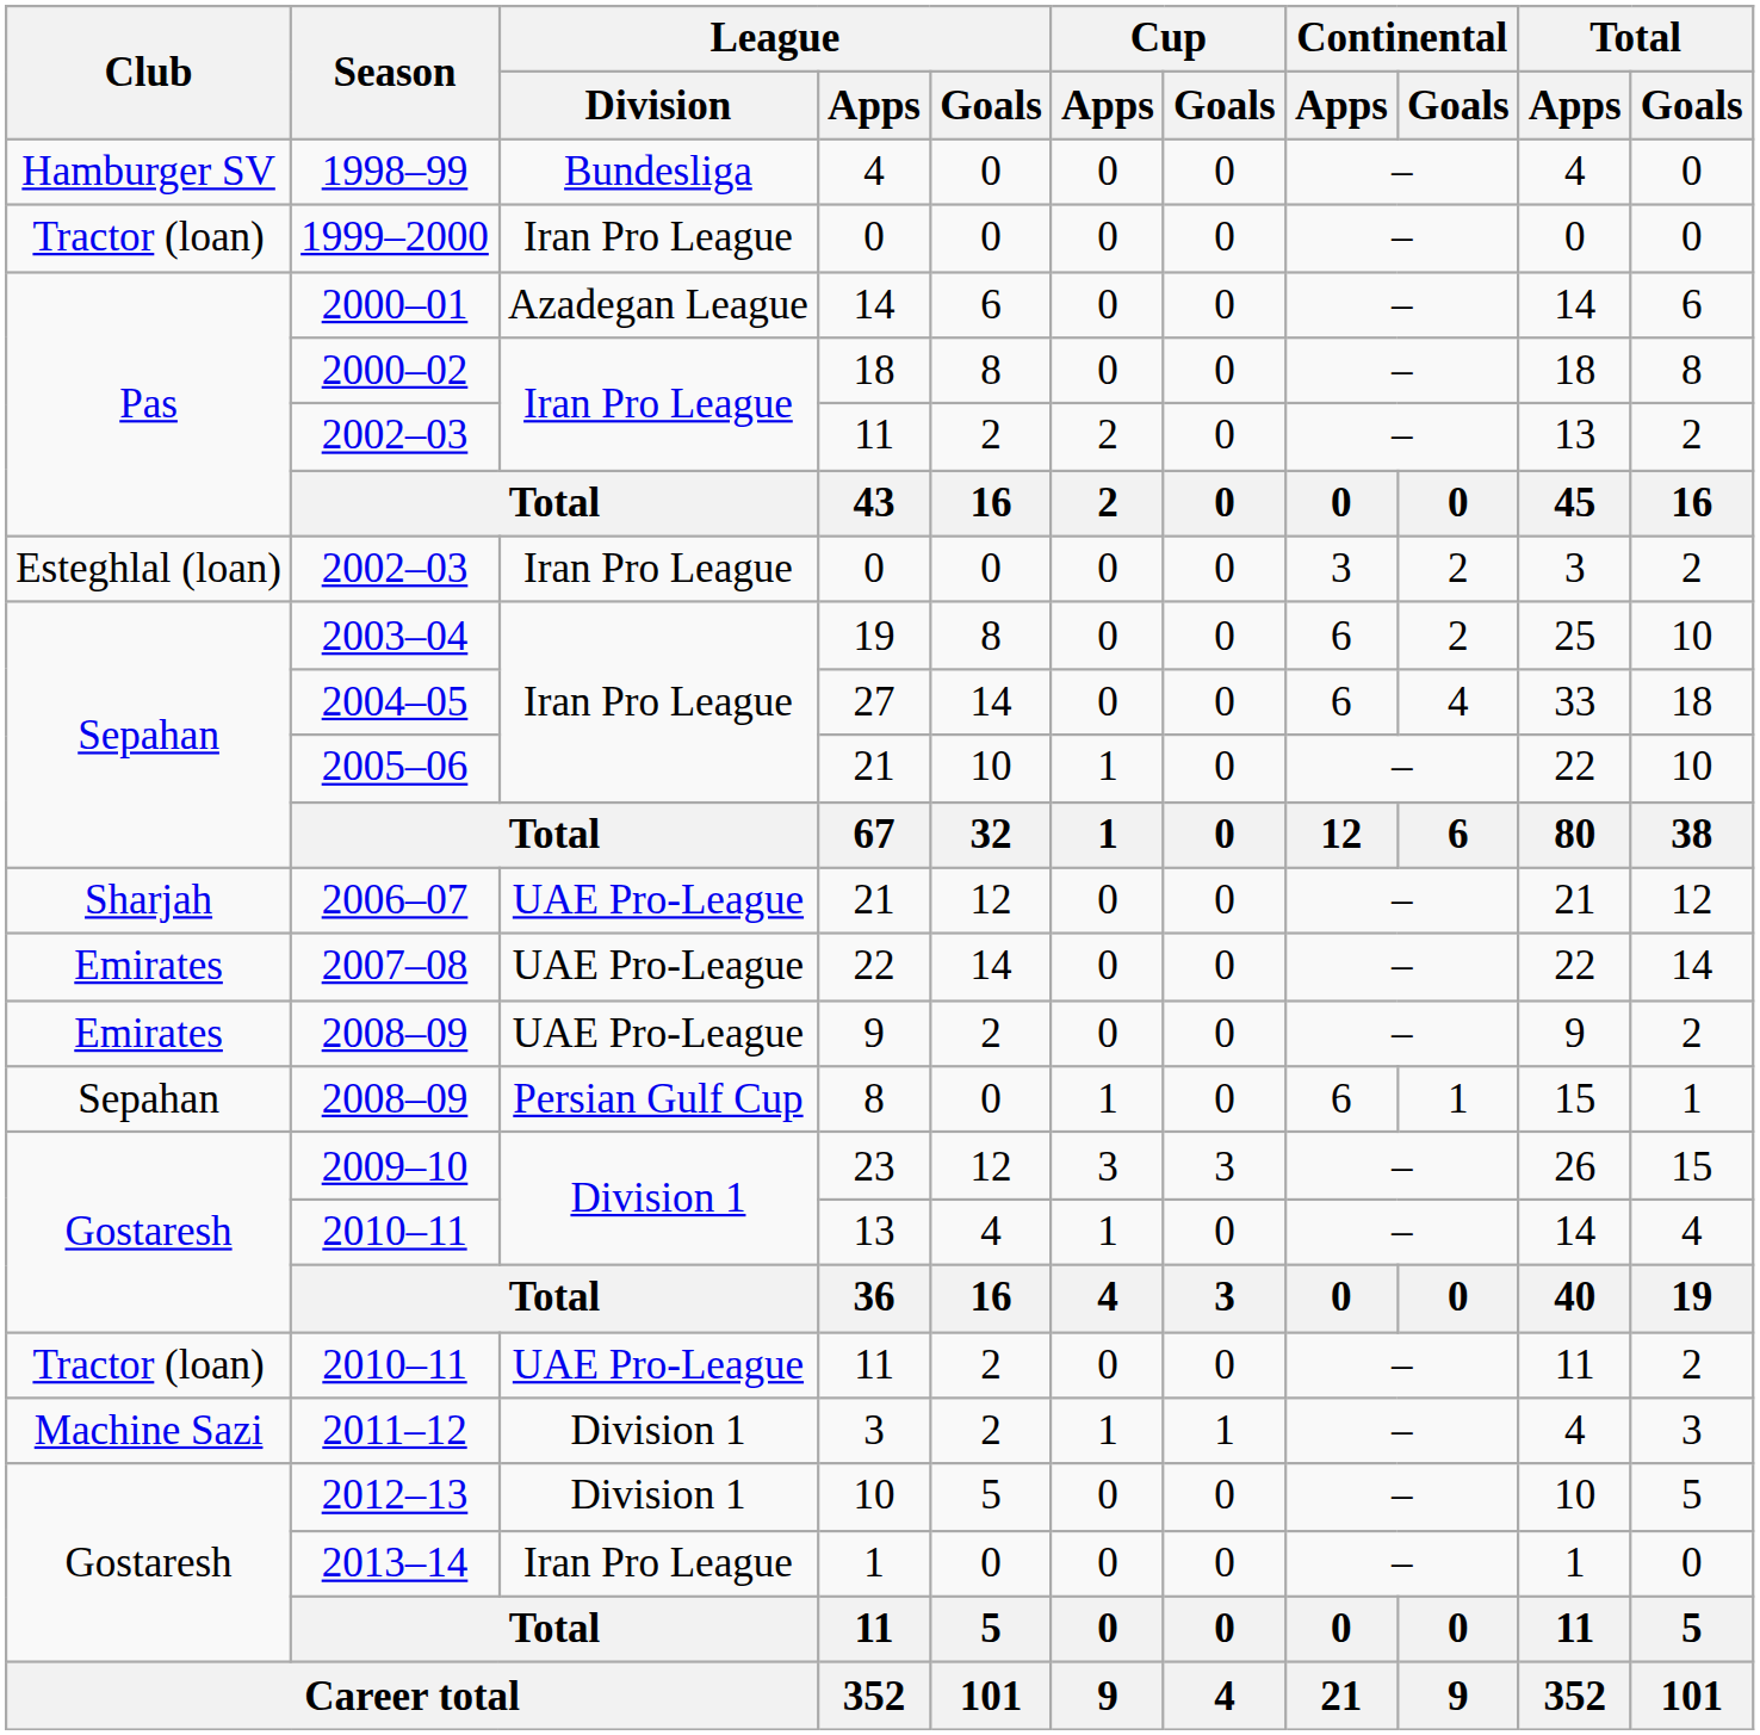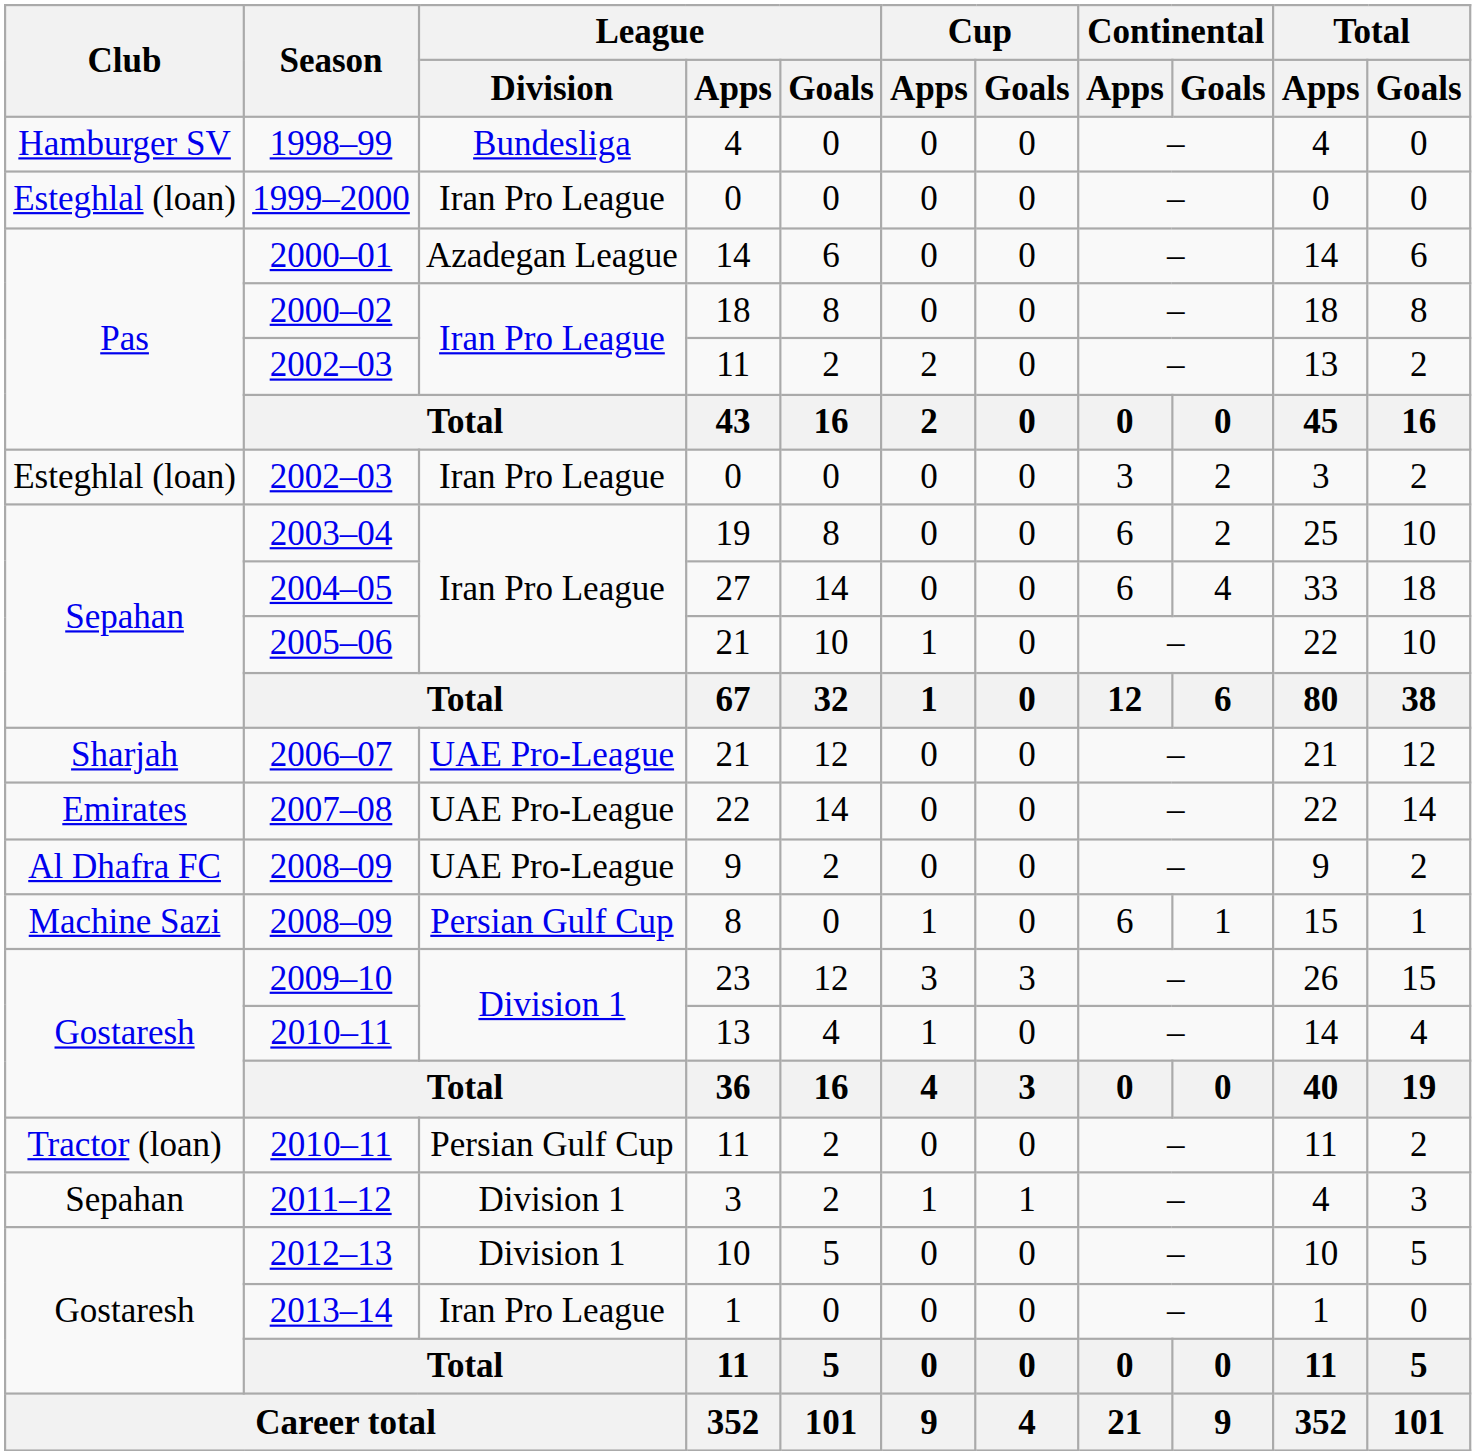 <table class="wikitable" style="text-align:center">
 <tr>
 <th rowspan="2">Club</th>
 <th rowspan="2">Season</th>
 <th colspan="3">League</th>
 <th colspan="2">Cup</th>
 <th colspan="2">Continental</th>
 <th colspan="2">Total</th>
 </tr>
 <tr>
 <th>Division</th>
 <th>Apps</th>
 <th>Goals</th>
 <th>Apps</th>
 <th>Goals</th>
 <th>Apps</th>
 <th>Goals</th>
 <th>Apps</th>
 <th>Goals</th>
 </tr>
 <tr>
 <td><a href='#'>Hamburger SV</a></td>
 <td><a href='#'>1998–99</a></td>
 <td><a href='#'>Bundesliga</a></td>
 <td>4</td>
 <td>0</td>
 <td>0</td>
 <td>0</td>
 <td colspan="2">–</td>
 <td>4</td>
 <td>0</td>
 </tr>
 <tr>
-<td><a href='#'>Tractor</a> (loan)</td>
+<td><a href='#'>Esteghlal</a> (loan)</td>
 <td><a href='#'>1999–2000</a></td>
 <td>Iran Pro League</td>
 <td>0</td>
 <td>0</td>
 <td>0</td>
 <td>0</td>
 <td colspan="2">–</td>
 <td>0</td>
 <td>0</td>
 </tr>
 <tr>
 <td rowspan="4"><a href='#'>Pas</a></td>
 <td><a href='#'>2000–01</a></td>
 <td>Azadegan League</td>
 <td>14</td>
 <td>6</td>
 <td>0</td>
 <td>0</td>
 <td colspan="2">–</td>
 <td>14</td>
 <td>6</td>
 </tr>
 <tr>
 <td><a href='#'>2000–02</a></td>
 <td rowspan="2"><a href='#'>Iran Pro League</a></td>
 <td>18</td>
 <td>8</td>
 <td>0</td>
 <td>0</td>
 <td colspan="2">–</td>
 <td>18</td>
 <td>8</td>
 </tr>
 <tr>
 <td><a href='#'>2002–03</a></td>
 <td>11</td>
 <td>2</td>
 <td>2</td>
 <td>0</td>
 <td colspan="2">–</td>
 <td>13</td>
 <td>2</td>
 </tr>
 <tr>
 <th colspan="2">Total</th>
 <th>43</th>
 <th>16</th>
 <th>2</th>
 <th>0</th>
 <th>0</th>
 <th>0</th>
 <th>45</th>
 <th>16</th>
 </tr>
 <tr>
 <td>Esteghlal (loan)</td>
 <td><a href='#'>2002–03</a></td>
 <td>Iran Pro League</td>
 <td>0</td>
 <td>0</td>
 <td>0</td>
 <td>0</td>
 <td>3</td>
 <td>2</td>
 <td>3</td>
 <td>2</td>
 </tr>
 <tr>
 <td rowspan="4"><a href='#'>Sepahan</a></td>
 <td><a href='#'>2003–04</a></td>
 <td rowspan="3">Iran Pro League</td>
 <td>19</td>
 <td>8</td>
 <td>0</td>
 <td>0</td>
 <td>6</td>
 <td>2</td>
 <td>25</td>
 <td>10</td>
 </tr>
 <tr>
 <td><a href='#'>2004–05</a></td>
 <td>27</td>
 <td>14</td>
 <td>0</td>
 <td>0</td>
 <td>6</td>
 <td>4</td>
 <td>33</td>
 <td>18</td>
 </tr>
 <tr>
 <td><a href='#'>2005–06</a></td>
 <td>21</td>
 <td>10</td>
 <td>1</td>
 <td>0</td>
 <td colspan="2">–</td>
 <td>22</td>
 <td>10</td>
 </tr>
 <tr>
 <th colspan="2">Total</th>
 <th>67</th>
 <th>32</th>
 <th>1</th>
 <th>0</th>
 <th>12</th>
 <th>6</th>
 <th>80</th>
 <th>38</th>
 </tr>
 <tr>
 <td><a href='#'>Sharjah</a></td>
 <td><a href='#'>2006–07</a></td>
 <td><a href='#'>UAE Pro-League</a></td>
 <td>21</td>
 <td>12</td>
 <td>0</td>
 <td>0</td>
 <td colspan="2">–</td>
 <td>21</td>
 <td>12</td>
 </tr>
 <tr>
 <td><a href='#'>Emirates</a></td>
 <td><a href='#'>2007–08</a></td>
 <td>UAE Pro-League</td>
 <td>22</td>
 <td>14</td>
 <td>0</td>
 <td>0</td>
 <td colspan="2">–</td>
 <td>22</td>
 <td>14</td>
 </tr>
 <tr>
-<td><a href='#'>Emirates</a></td>
+<td><a href='#'>Al Dhafra FC</a></td>
 <td><a href='#'>2008–09</a></td>
 <td>UAE Pro-League</td>
 <td>9</td>
 <td>2</td>
 <td>0</td>
 <td>0</td>
 <td colspan="2">–</td>
 <td>9</td>
 <td>2</td>
 </tr>
 <tr>
-<td>Sepahan</td>
+<td><a href='#'>Machine Sazi</a></td>
 <td><a href='#'>2008–09</a></td>
 <td><a href='#'>Persian Gulf Cup</a></td>
 <td>8</td>
 <td>0</td>
 <td>1</td>
 <td>0</td>
 <td>6</td>
 <td>1</td>
 <td>15</td>
 <td>1</td>
 </tr>
 <tr>
 <td rowspan="3"><a href='#'>Gostaresh</a></td>
 <td><a href='#'>2009–10</a></td>
 <td rowspan="2"><a href='#'>Division 1</a></td>
 <td>23</td>
 <td>12</td>
 <td>3</td>
 <td>3</td>
 <td colspan="2">–</td>
 <td>26</td>
 <td>15</td>
 </tr>
 <tr>
 <td><a href='#'>2010–11</a></td>
 <td>13</td>
 <td>4</td>
 <td>1</td>
 <td>0</td>
 <td colspan="2">–</td>
 <td>14</td>
 <td>4</td>
 </tr>
 <tr>
 <th colspan="2">Total</th>
 <th>36</th>
 <th>16</th>
 <th>4</th>
 <th>3</th>
 <th>0</th>
 <th>0</th>
 <th>40</th>
 <th>19</th>
 </tr>
 <tr>
 <td><a href='#'>Tractor</a> (loan)</td>
 <td><a href='#'>2010–11</a></td>
-<td><a href='#'>UAE Pro-League</a></td>
+<td>Persian Gulf Cup</td>
 <td>11</td>
 <td>2</td>
 <td>0</td>
 <td>0</td>
 <td colspan="2">–</td>
 <td>11</td>
 <td>2</td>
 </tr>
 <tr>
-<td><a href='#'>Machine Sazi</a></td>
+<td>Sepahan</td>
 <td><a href='#'>2011–12</a></td>
 <td>Division 1</td>
 <td>3</td>
 <td>2</td>
 <td>1</td>
 <td>1</td>
 <td colspan="2">–</td>
 <td>4</td>
 <td>3</td>
 </tr>
 <tr>
 <td rowspan="3">Gostaresh</td>
 <td><a href='#'>2012–13</a></td>
 <td>Division 1</td>
 <td>10</td>
 <td>5</td>
 <td>0</td>
 <td>0</td>
 <td colspan="2">–</td>
 <td>10</td>
 <td>5</td>
 </tr>
 <tr>
 <td><a href='#'>2013–14</a></td>
 <td>Iran Pro League</td>
 <td>1</td>
 <td>0</td>
 <td>0</td>
 <td>0</td>
 <td colspan="2">–</td>
 <td>1</td>
 <td>0</td>
 </tr>
 <tr>
 <th colspan="2">Total</th>
 <th>11</th>
 <th>5</th>
 <th>0</th>
 <th>0</th>
 <th>0</th>
 <th>0</th>
 <th>11</th>
 <th>5</th>
 </tr>
 <tr>
 <th colspan="3">Career total</th>
 <th>352</th>
 <th>101</th>
 <th>9</th>
 <th>4</th>
 <th>21</th>
 <th>9</th>
 <th>352</th>
 <th>101</th>
 </tr>
 </table>
